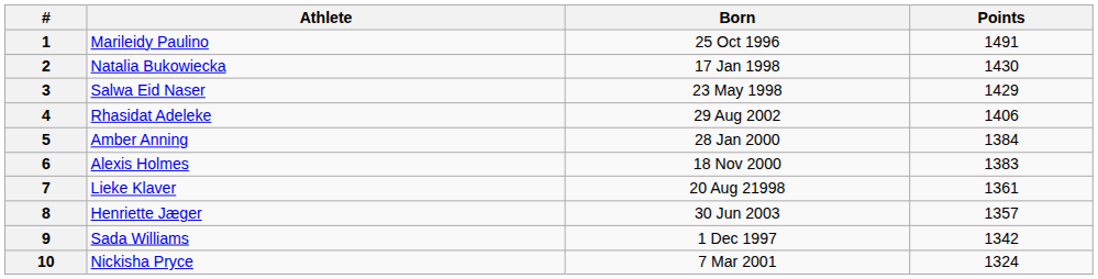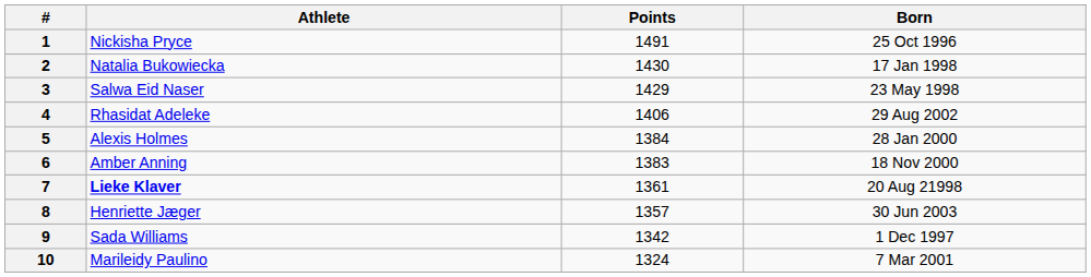 <table class="wikitable" width=80% style="font-size:90%; text-align:center;">
 <tr>
 <th>#</th>
 <th>Athlete</th>
+<th>Points</th>
 <th>Born</th>
-<th>Points</th>
 </tr>
 <tr>
 <th>1</th>
-<td align=left> <a href='#'>Marileidy Paulino</a></td>
+<td align=left> <a href='#'>Nickisha Pryce</a></td>
+<td>1491</td>
 <td>25 Oct 1996</td>
-<td>1491</td>
 </tr>
 <tr>
 <th>2</th>
 <td align=left> <a href='#'>Natalia Bukowiecka</a></td>
+<td>1430</td>
 <td>17 Jan 1998</td>
-<td>1430</td>
 </tr>
 <tr>
 <th>3</th>
 <td align=left> <a href='#'>Salwa Eid Naser</a></td>
+<td>1429</td>
 <td>23 May 1998</td>
-<td>1429</td>
 </tr>
 <tr>
 <th>4</th>
 <td align=left> <a href='#'>Rhasidat Adeleke</a></td>
+<td>1406</td>
 <td>29 Aug 2002</td>
-<td>1406</td>
 </tr>
 <tr>
 <th>5</th>
-<td align=left> <a href='#'>Amber Anning</a></td>
+<td align=left> <a href='#'>Alexis Holmes</a></td>
+<td>1384</td>
 <td>28 Jan 2000</td>
-<td>1384</td>
 </tr>
 <tr>
 <th>6</th>
-<td align=left> <a href='#'>Alexis Holmes</a></td>
+<td align=left> <a href='#'>Amber Anning</a></td>
+<td>1383</td>
 <td>18 Nov 2000</td>
-<td>1383</td>
 </tr>
 <tr>
 <th>7</th>
-<td align=left> <a href='#'>Lieke Klaver</a></td>
+<td align=left><strong> <a href='#'>Lieke Klaver</a></strong></td>
+<td>1361</td>
 <td>20 Aug 21998</td>
-<td>1361</td>
 </tr>
 <tr>
 <th>8</th>
 <td align=left> <a href='#'>Henriette Jæger</a></td>
+<td>1357</td>
 <td>30 Jun 2003</td>
-<td>1357</td>
 </tr>
 <tr>
 <th>9</th>
 <td align=left> <a href='#'>Sada Williams</a></td>
+<td>1342</td>
 <td>1 Dec 1997</td>
-<td>1342</td>
 </tr>
 <tr>
 <th>10</th>
-<td align=left> <a href='#'>Nickisha Pryce</a></td>
+<td align=left> <a href='#'>Marileidy Paulino</a></td>
+<td>1324</td>
 <td>7 Mar 2001</td>
-<td>1324</td>
 </tr>
 </table>
